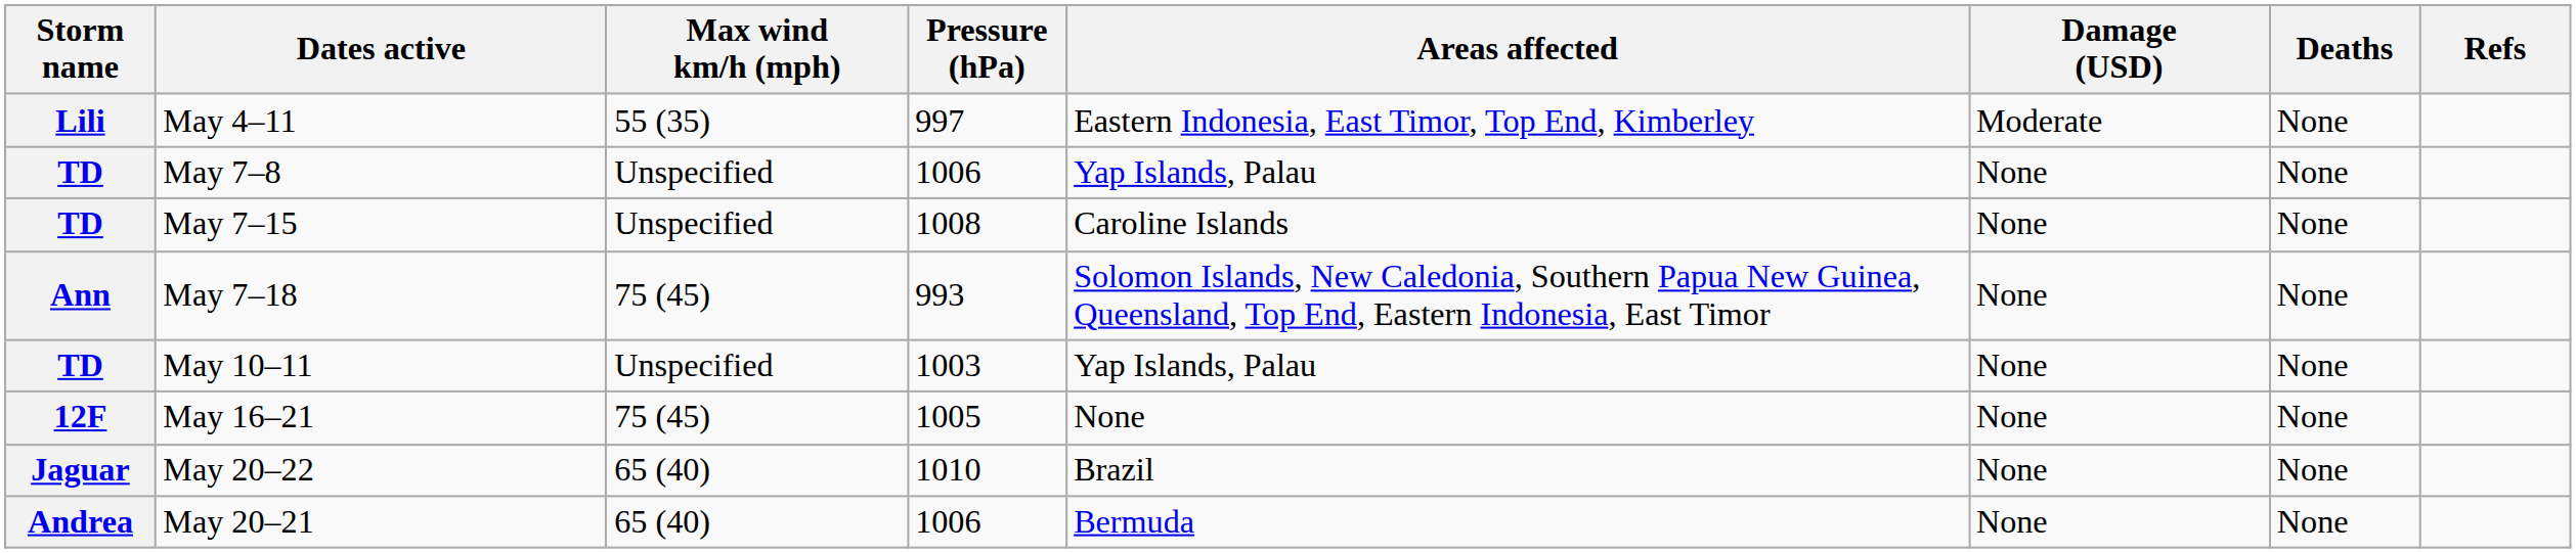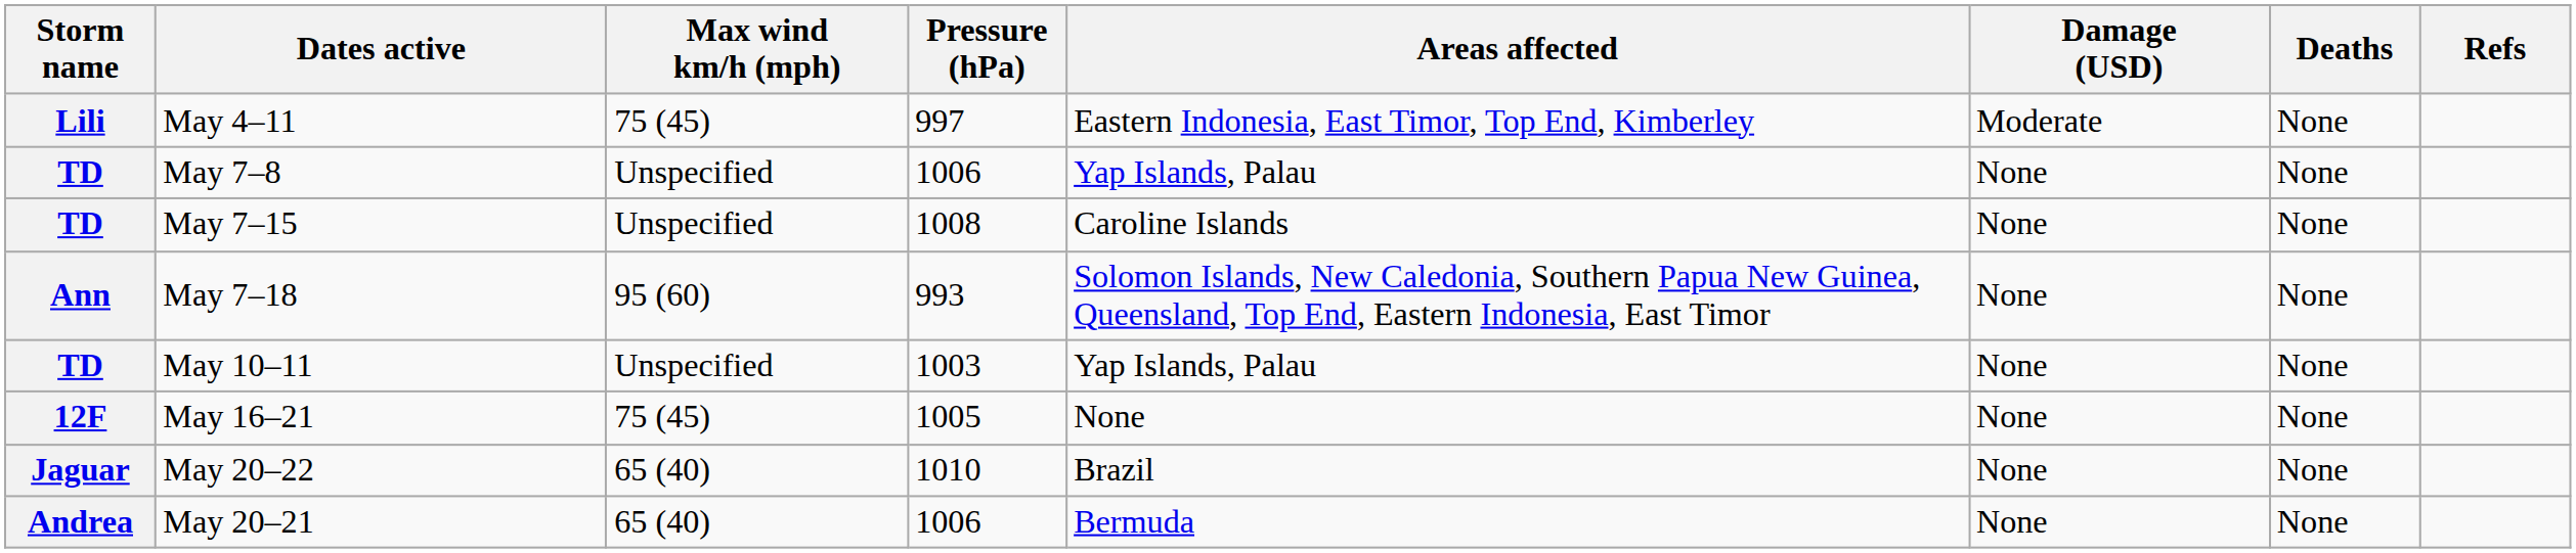 <table class="wikitable sortable">
 <tr>
 <th width="5%">Storm name</th>
 <th width="15%">Dates active</th>
 <th width="10%">Max wind<br>km/h (mph)</th>
 <th width="5%">Pressure<br>(hPa)</th>
 <th width="30%">Areas affected</th>
 <th width="10%">Damage<br>(USD)</th>
 <th width="5%">Deaths</th>
 <th width="5%">Refs</th>
 </tr>
 <tr>
 <th><a href='#'>Lili</a></th>
 <td>May 4–11</td>
-<td>55 (35)</td>
+<td>75 (45)</td>
 <td>997</td>
 <td>Eastern <a href='#'>Indonesia</a>, <a href='#'>East Timor</a>, <a href='#'>Top End</a>, <a href='#'>Kimberley</a></td>
 <td>Moderate</td>
 <td>None</td>
 <td></td>
 </tr>
 <tr>
 <th><a href='#'>TD</a></th>
 <td>May 7–8</td>
 <td>Unspecified</td>
 <td>1006</td>
 <td><a href='#'>Yap Islands</a>, Palau</td>
 <td>None</td>
 <td>None</td>
 <td></td>
 </tr>
 <tr>
 <th><a href='#'>TD</a></th>
 <td>May 7–15</td>
 <td>Unspecified</td>
 <td>1008</td>
 <td>Caroline Islands</td>
 <td>None</td>
 <td>None</td>
 <td></td>
 </tr>
 <tr>
 <th><a href='#'>Ann</a></th>
 <td>May 7–18</td>
-<td>75 (45)</td>
+<td>95 (60)</td>
 <td>993</td>
 <td><a href='#'>Solomon Islands</a>, <a href='#'>New Caledonia</a>, Southern <a href='#'>Papua New Guinea</a>, <a href='#'>Queensland</a>, <a href='#'>Top End</a>, Eastern <a href='#'>Indonesia</a>, East Timor</td>
 <td>None</td>
 <td>None</td>
 <td></td>
 </tr>
 <tr>
 <th><a href='#'>TD</a></th>
 <td>May 10–11</td>
 <td>Unspecified</td>
 <td>1003</td>
 <td>Yap Islands, Palau</td>
 <td>None</td>
 <td>None</td>
 <td></td>
 </tr>
 <tr>
 <th><a href='#'>12F</a></th>
 <td>May 16–21</td>
 <td>75 (45)</td>
 <td>1005</td>
 <td>None</td>
 <td>None</td>
 <td>None</td>
 <td></td>
 </tr>
 <tr>
 <th><a href='#'>Jaguar</a></th>
 <td>May 20–22</td>
 <td>65 (40)</td>
 <td>1010</td>
 <td>Brazil</td>
 <td>None</td>
 <td>None</td>
 <td></td>
 </tr>
 <tr>
 <th><a href='#'>Andrea</a></th>
 <td>May 20–21</td>
 <td>65 (40)</td>
 <td>1006</td>
 <td><a href='#'>Bermuda</a></td>
 <td>None</td>
 <td>None</td>
 <td></td>
 </tr>
 </table>
